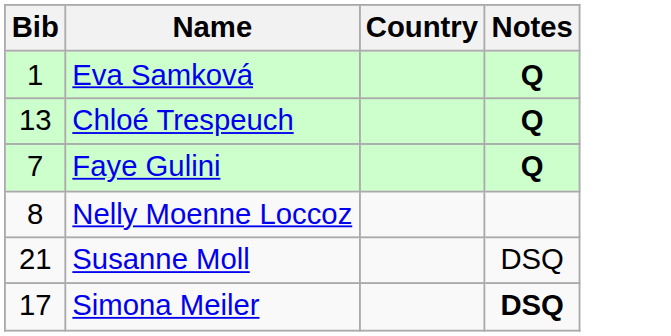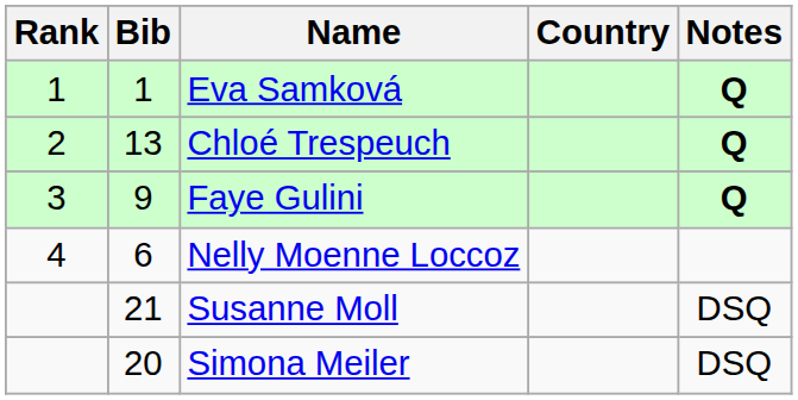 <table class="wikitable" style="text-align:center;">
 <tr>
+<th>Rank</th>
 <th>Bib</th>
 <th>Name</th>
 <th>Country</th>
 <th>Notes</th>
 </tr>
 <tr bgcolor="#ccffcc">
 <td>1</td>
+<td>1</td>
 <td align=left><a href='#'>Eva Samková</a></td>
 <td align=left></td>
 <td><strong>Q</strong></td>
 </tr>
 <tr bgcolor="#ccffcc">
+<td>2</td>
 <td>13</td>
 <td align=left><a href='#'>Chloé Trespeuch</a></td>
 <td align=left></td>
 <td><strong>Q</strong></td>
 </tr>
 <tr bgcolor="#ccffcc">
-<td>7</td>
+<td>3</td>
+<td>9</td>
 <td align=left><a href='#'>Faye Gulini</a></td>
 <td align=left></td>
 <td><strong>Q</strong></td>
 </tr>
 <tr>
-<td>8</td>
+<td>4</td>
+<td>6</td>
 <td align=left><a href='#'>Nelly Moenne Loccoz</a></td>
 <td align=left></td>
 <td></td>
 </tr>
 <tr>
+<td></td>
 <td>21</td>
 <td align=left><a href='#'>Susanne Moll</a></td>
 <td align=left></td>
 <td>DSQ</td>
 </tr>
 <tr>
-<td>17</td>
+<td></td>
+<td>20</td>
 <td align=left><a href='#'>Simona Meiler</a></td>
 <td align=left></td>
-<td><strong>DSQ</strong></td>
+<td>DSQ</td>
 </tr>
 </table>
